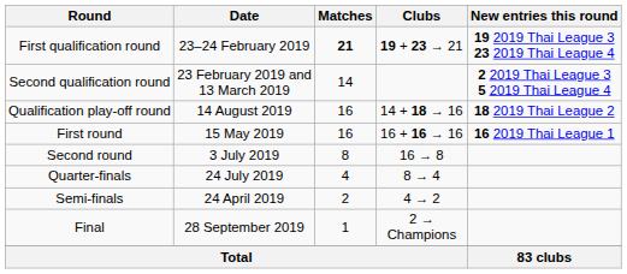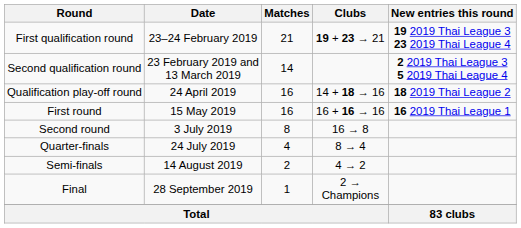 <table class="wikitable">
 <tr>
 <th>Round</th>
 <th>Date</th>
 <th>Matches</th>
 <th width=100>Clubs</th>
 <th>New entries this round</th>
 </tr>
 <tr align=center>
 <td>First qualification round</td>
 <td>23–24 February 2019</td>
-<td><strong>21</strong></td>
+<td>21</td>
 <td><strong>19</strong> + <strong>23</strong> → 21</td>
 <td><strong>19</strong> <a href='#'>2019 Thai League 3</a><br><strong>23</strong> <a href='#'>2019 Thai League 4</a></td>
 </tr>
 <tr align=center>
 <td>Second qualification round</td>
 <td>23 February 2019 and<br>13 March 2019</td>
 <td>14</td>
 <td></td>
 <td><strong>2</strong> <a href='#'>2019 Thai League 3</a><br><strong>5</strong> <a href='#'>2019 Thai League 4</a></td>
 </tr>
 <tr align=center>
 <td>Qualification play-off round</td>
-<td>14 August 2019</td>
+<td>24 April 2019</td>
 <td>16</td>
 <td>14 + <strong>18</strong> → 16</td>
 <td><strong>18</strong> <a href='#'>2019 Thai League 2</a></td>
 </tr>
 <tr align=center>
 <td>First round</td>
 <td>15 May 2019</td>
 <td>16</td>
 <td>16 + <strong>16</strong> → 16</td>
 <td><strong>16</strong> <a href='#'>2019 Thai League 1</a></td>
 </tr>
 <tr align=center>
 <td>Second round</td>
 <td>3 July 2019</td>
 <td>8</td>
 <td>16 → 8</td>
 <td></td>
 </tr>
 <tr align=center>
 <td>Quarter-finals</td>
 <td>24 July 2019</td>
 <td>4</td>
 <td>8 → 4</td>
 <td></td>
 </tr>
 <tr align=center>
 <td>Semi-finals</td>
-<td>24 April 2019</td>
+<td>14 August 2019</td>
 <td>2</td>
 <td>4 → 2</td>
 <td></td>
 </tr>
 <tr align=center>
 <td>Final</td>
 <td>28 September 2019</td>
 <td>1</td>
 <td>2 → Champions</td>
 <td></td>
 </tr>
 <tr align=left|>
 </tr>
 <tr>
 <th colspan=4>Total</th>
 <th>83 clubs</th>
 </tr>
 </table>
